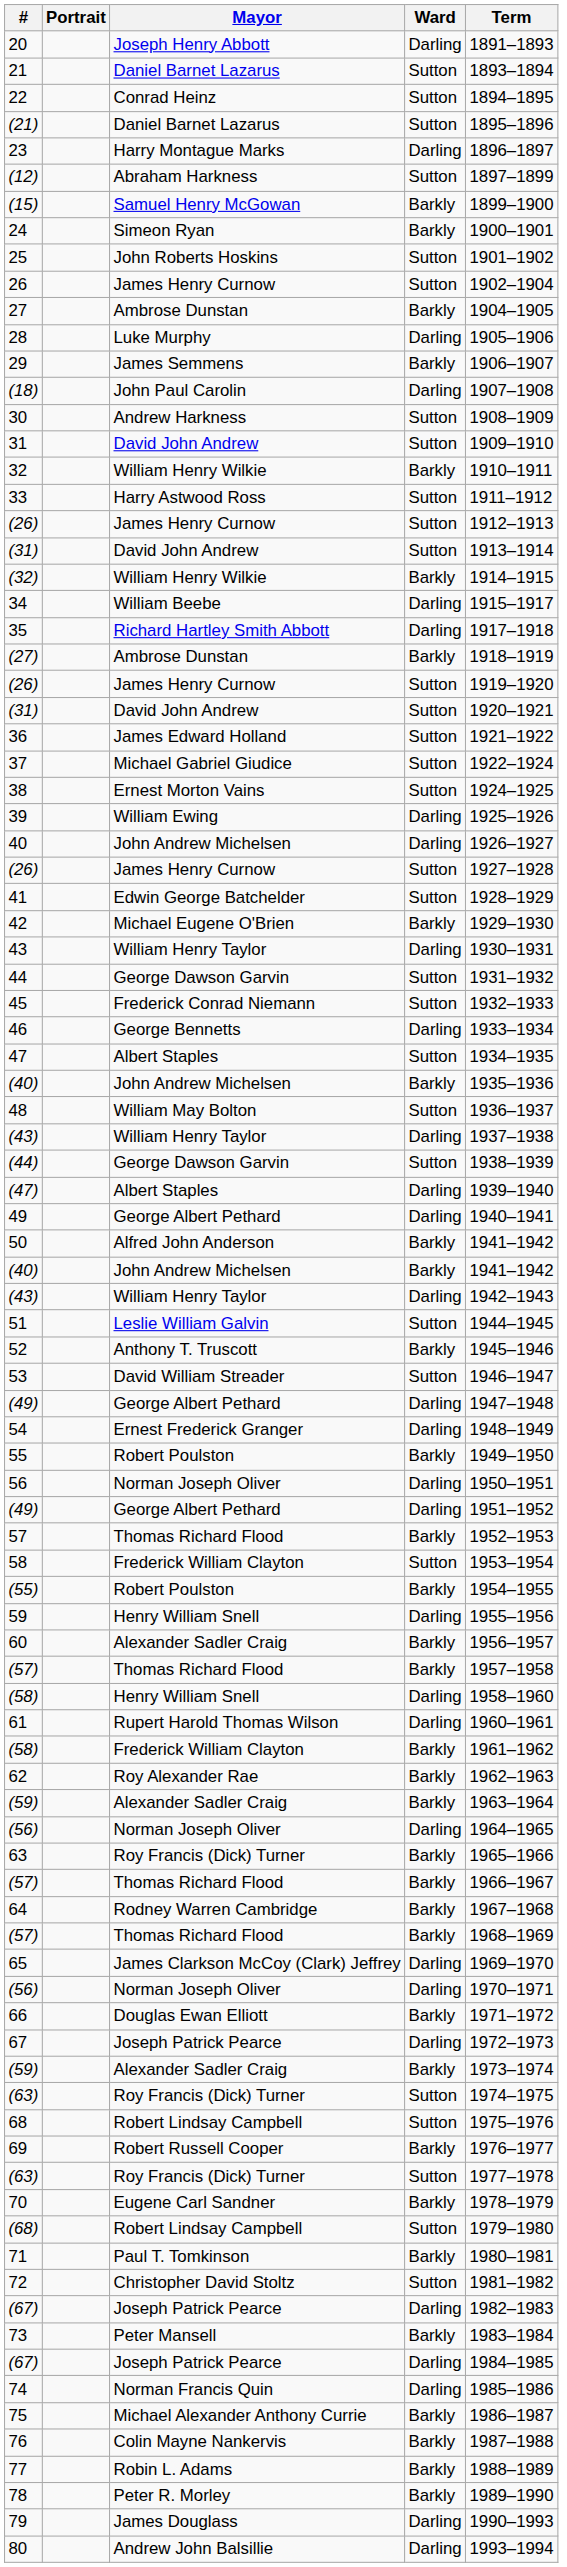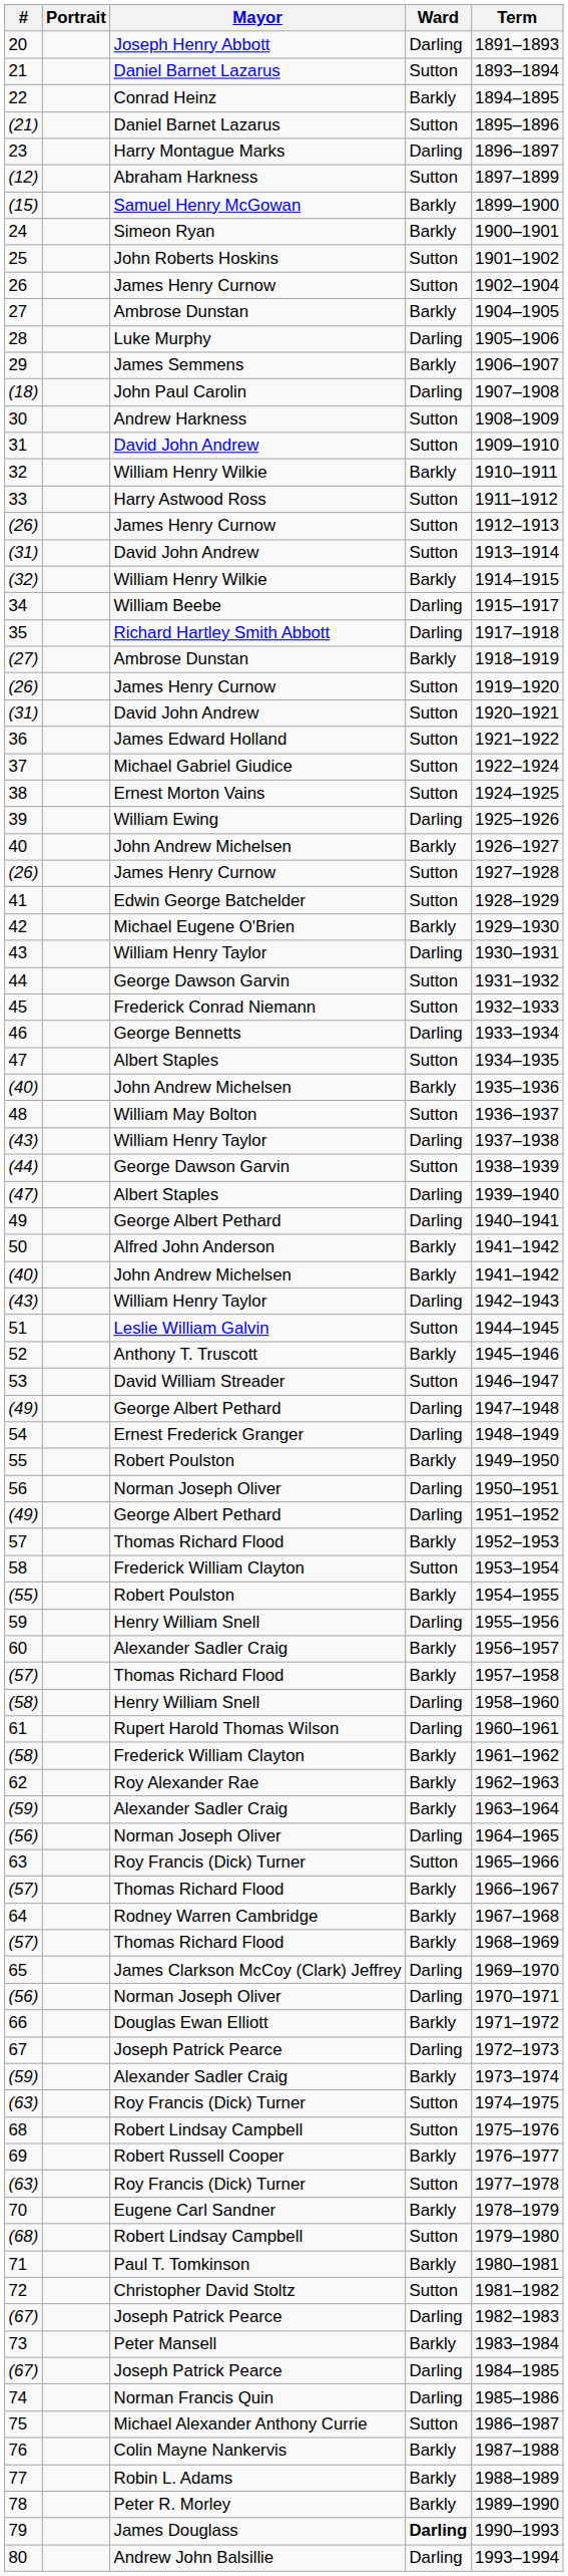 <table class="wikitable">
 <tr>
 <th>#</th>
 <th>Portrait</th>
 <th><a href='#'>Mayor</a></th>
 <th>Ward</th>
 <th>Term</th>
 </tr>
 <tr>
 <td>20</td>
 <td></td>
 <td><a href='#'>Joseph Henry Abbott</a></td>
 <td>Darling</td>
 <td>1891–1893</td>
 </tr>
 <tr>
 <td>21</td>
 <td></td>
 <td><a href='#'>Daniel Barnet Lazarus</a></td>
 <td>Sutton</td>
 <td>1893–1894</td>
 </tr>
 <tr>
 <td>22</td>
 <td></td>
 <td>Conrad Heinz</td>
-<td>Sutton</td>
+<td>Barkly</td>
 <td>1894–1895</td>
 </tr>
 <tr>
 <td><em>(21)</em></td>
 <td></td>
 <td>Daniel Barnet Lazarus</td>
 <td>Sutton</td>
 <td>1895–1896</td>
 </tr>
 <tr>
 <td>23</td>
 <td></td>
 <td>Harry Montague Marks</td>
 <td>Darling</td>
 <td>1896–1897</td>
 </tr>
 <tr>
 <td><em>(12)</em></td>
 <td></td>
 <td>Abraham Harkness</td>
 <td>Sutton</td>
 <td>1897–1899</td>
 </tr>
 <tr>
 <td><em>(15)</em></td>
 <td></td>
 <td><a href='#'>Samuel Henry McGowan</a></td>
 <td>Barkly</td>
 <td>1899–1900</td>
 </tr>
 <tr>
 <td>24</td>
 <td></td>
 <td>Simeon Ryan</td>
 <td>Barkly</td>
 <td>1900–1901</td>
 </tr>
 <tr>
 <td>25</td>
 <td></td>
 <td>John Roberts Hoskins</td>
 <td>Sutton</td>
 <td>1901–1902</td>
 </tr>
 <tr>
 <td>26</td>
 <td></td>
 <td>James Henry Curnow</td>
 <td>Sutton</td>
 <td>1902–1904</td>
 </tr>
 <tr>
 <td>27</td>
 <td></td>
 <td>Ambrose Dunstan</td>
 <td>Barkly</td>
 <td>1904–1905</td>
 </tr>
 <tr>
 <td>28</td>
 <td></td>
 <td>Luke Murphy</td>
 <td>Darling</td>
 <td>1905–1906</td>
 </tr>
 <tr>
 <td>29</td>
 <td></td>
 <td>James Semmens</td>
 <td>Barkly</td>
 <td>1906–1907</td>
 </tr>
 <tr>
 <td><em>(18)</em></td>
 <td></td>
 <td>John Paul Carolin</td>
 <td>Darling</td>
 <td>1907–1908</td>
 </tr>
 <tr>
 <td>30</td>
 <td></td>
 <td>Andrew Harkness</td>
 <td>Sutton</td>
 <td>1908–1909</td>
 </tr>
 <tr>
 <td>31</td>
 <td></td>
 <td><a href='#'>David John Andrew</a></td>
 <td>Sutton</td>
 <td>1909–1910</td>
 </tr>
 <tr>
 <td>32</td>
 <td></td>
 <td>William Henry Wilkie</td>
 <td>Barkly</td>
 <td>1910–1911</td>
 </tr>
 <tr>
 <td>33</td>
 <td></td>
 <td>Harry Astwood Ross</td>
 <td>Sutton</td>
 <td>1911–1912</td>
 </tr>
 <tr>
 <td><em>(26)</em></td>
 <td></td>
 <td>James Henry Curnow</td>
 <td>Sutton</td>
 <td>1912–1913</td>
 </tr>
 <tr>
 <td><em>(31)</em></td>
 <td></td>
 <td>David John Andrew</td>
 <td>Sutton</td>
 <td>1913–1914</td>
 </tr>
 <tr>
 <td><em>(32)</em></td>
 <td></td>
 <td>William Henry Wilkie</td>
 <td>Barkly</td>
 <td>1914–1915</td>
 </tr>
 <tr>
 <td>34</td>
 <td></td>
 <td>William Beebe</td>
 <td>Darling</td>
 <td>1915–1917</td>
 </tr>
 <tr>
 <td>35</td>
 <td></td>
 <td><a href='#'>Richard Hartley Smith Abbott</a></td>
 <td>Darling</td>
 <td>1917–1918</td>
 </tr>
 <tr>
 <td><em>(27)</em></td>
 <td></td>
 <td>Ambrose Dunstan</td>
 <td>Barkly</td>
 <td>1918–1919</td>
 </tr>
 <tr>
 <td><em>(26)</em></td>
 <td></td>
 <td>James Henry Curnow</td>
 <td>Sutton</td>
 <td>1919–1920</td>
 </tr>
 <tr>
 <td><em>(31)</em></td>
 <td></td>
 <td>David John Andrew</td>
 <td>Sutton</td>
 <td>1920–1921</td>
 </tr>
 <tr>
 <td>36</td>
 <td></td>
 <td>James Edward Holland</td>
 <td>Sutton</td>
 <td>1921–1922</td>
 </tr>
 <tr>
 <td>37</td>
 <td></td>
 <td>Michael Gabriel Giudice</td>
 <td>Sutton</td>
 <td>1922–1924</td>
 </tr>
 <tr>
 <td>38</td>
 <td></td>
 <td>Ernest Morton Vains</td>
 <td>Sutton</td>
 <td>1924–1925</td>
 </tr>
 <tr>
 <td>39</td>
 <td></td>
 <td>William Ewing</td>
 <td>Darling</td>
 <td>1925–1926</td>
 </tr>
 <tr>
 <td>40</td>
 <td></td>
 <td>John Andrew Michelsen</td>
-<td>Darling</td>
+<td>Barkly</td>
 <td>1926–1927</td>
 </tr>
 <tr>
 <td><em>(26)</em></td>
 <td></td>
 <td>James Henry Curnow</td>
 <td>Sutton</td>
 <td>1927–1928</td>
 </tr>
 <tr>
 <td>41</td>
 <td></td>
 <td>Edwin George Batchelder</td>
 <td>Sutton</td>
 <td>1928–1929</td>
 </tr>
 <tr>
 <td>42</td>
 <td></td>
 <td>Michael Eugene O'Brien</td>
 <td>Barkly</td>
 <td>1929–1930</td>
 </tr>
 <tr>
 <td>43</td>
 <td></td>
 <td>William Henry Taylor</td>
 <td>Darling</td>
 <td>1930–1931</td>
 </tr>
 <tr>
 <td>44</td>
 <td></td>
 <td>George Dawson Garvin</td>
 <td>Sutton</td>
 <td>1931–1932</td>
 </tr>
 <tr>
 <td>45</td>
 <td></td>
 <td>Frederick Conrad Niemann</td>
 <td>Sutton</td>
 <td>1932–1933</td>
 </tr>
 <tr>
 <td>46</td>
 <td></td>
 <td>George Bennetts</td>
 <td>Darling</td>
 <td>1933–1934</td>
 </tr>
 <tr>
 <td>47</td>
 <td></td>
 <td>Albert Staples</td>
 <td>Sutton</td>
 <td>1934–1935</td>
 </tr>
 <tr>
 <td><em>(40)</em></td>
 <td></td>
 <td>John Andrew Michelsen</td>
 <td>Barkly</td>
 <td>1935–1936</td>
 </tr>
 <tr>
 <td>48</td>
 <td></td>
 <td>William May Bolton</td>
 <td>Sutton</td>
 <td>1936–1937</td>
 </tr>
 <tr>
 <td><em>(43)</em></td>
 <td></td>
 <td>William Henry Taylor</td>
 <td>Darling</td>
 <td>1937–1938</td>
 </tr>
 <tr>
 <td><em>(44)</em></td>
 <td></td>
 <td>George Dawson Garvin</td>
 <td>Sutton</td>
 <td>1938–1939</td>
 </tr>
 <tr>
 <td><em>(47)</em></td>
 <td></td>
 <td>Albert Staples</td>
 <td>Darling</td>
 <td>1939–1940</td>
 </tr>
 <tr>
 <td>49</td>
 <td></td>
 <td>George Albert Pethard</td>
 <td>Darling</td>
 <td>1940–1941</td>
 </tr>
 <tr>
 <td>50</td>
 <td></td>
 <td>Alfred John Anderson</td>
 <td>Barkly</td>
 <td>1941–1942</td>
 </tr>
 <tr>
 <td><em>(40)</em></td>
 <td></td>
 <td>John Andrew Michelsen</td>
 <td>Barkly</td>
 <td>1941–1942</td>
 </tr>
 <tr>
 <td><em>(43)</em></td>
 <td></td>
 <td>William Henry Taylor</td>
 <td>Darling</td>
 <td>1942–1943</td>
 </tr>
 <tr>
 <td>51</td>
 <td></td>
 <td><a href='#'>Leslie William Galvin</a></td>
 <td>Sutton</td>
 <td>1944–1945</td>
 </tr>
 <tr>
 <td>52</td>
 <td></td>
 <td>Anthony T. Truscott</td>
 <td>Barkly</td>
 <td>1945–1946</td>
 </tr>
 <tr>
 <td>53</td>
 <td></td>
 <td>David William Streader</td>
 <td>Sutton</td>
 <td>1946–1947</td>
 </tr>
 <tr>
 <td><em>(49)</em></td>
 <td></td>
 <td>George Albert Pethard</td>
 <td>Darling</td>
 <td>1947–1948</td>
 </tr>
 <tr>
 <td>54</td>
 <td></td>
 <td>Ernest Frederick Granger</td>
 <td>Darling</td>
 <td>1948–1949</td>
 </tr>
 <tr>
 <td>55</td>
 <td></td>
 <td>Robert Poulston</td>
 <td>Barkly</td>
 <td>1949–1950</td>
 </tr>
 <tr>
 <td>56</td>
 <td></td>
 <td>Norman Joseph Oliver</td>
 <td>Darling</td>
 <td>1950–1951</td>
 </tr>
 <tr>
 <td><em>(49)</em></td>
 <td></td>
 <td>George Albert Pethard</td>
 <td>Darling</td>
 <td>1951–1952</td>
 </tr>
 <tr>
 <td>57</td>
 <td></td>
 <td>Thomas Richard Flood</td>
 <td>Barkly</td>
 <td>1952–1953</td>
 </tr>
 <tr>
 <td>58</td>
 <td></td>
 <td>Frederick William Clayton</td>
 <td>Sutton</td>
 <td>1953–1954</td>
 </tr>
 <tr>
 <td><em>(55)</em></td>
 <td></td>
 <td>Robert Poulston</td>
 <td>Barkly</td>
 <td>1954–1955</td>
 </tr>
 <tr>
 <td>59</td>
 <td></td>
 <td>Henry William Snell</td>
 <td>Darling</td>
 <td>1955–1956</td>
 </tr>
 <tr>
 <td>60</td>
 <td></td>
 <td>Alexander Sadler Craig</td>
 <td>Barkly</td>
 <td>1956–1957</td>
 </tr>
 <tr>
 <td><em>(57)</em></td>
 <td></td>
 <td>Thomas Richard Flood</td>
 <td>Barkly</td>
 <td>1957–1958</td>
 </tr>
 <tr>
 <td><em>(58)</em></td>
 <td></td>
 <td>Henry William Snell</td>
 <td>Darling</td>
 <td>1958–1960</td>
 </tr>
 <tr>
 <td>61</td>
 <td></td>
 <td>Rupert Harold Thomas Wilson</td>
 <td>Darling</td>
 <td>1960–1961</td>
 </tr>
 <tr>
 <td><em>(58)</em></td>
 <td></td>
 <td>Frederick William Clayton</td>
 <td>Barkly</td>
 <td>1961–1962</td>
 </tr>
 <tr>
 <td>62</td>
 <td></td>
 <td>Roy Alexander Rae</td>
 <td>Barkly</td>
 <td>1962–1963</td>
 </tr>
 <tr>
 <td><em>(59)</em></td>
 <td></td>
 <td>Alexander Sadler Craig</td>
 <td>Barkly</td>
 <td>1963–1964</td>
 </tr>
 <tr>
 <td><em>(56)</em></td>
 <td></td>
 <td>Norman Joseph Oliver</td>
 <td>Darling</td>
 <td>1964–1965</td>
 </tr>
 <tr>
 <td>63</td>
 <td></td>
 <td>Roy Francis (Dick) Turner</td>
-<td>Barkly</td>
+<td>Sutton</td>
 <td>1965–1966</td>
 </tr>
 <tr>
 <td><em>(57)</em></td>
 <td></td>
 <td>Thomas Richard Flood</td>
 <td>Barkly</td>
 <td>1966–1967</td>
 </tr>
 <tr>
 <td>64</td>
 <td></td>
 <td>Rodney Warren Cambridge</td>
 <td>Barkly</td>
 <td>1967–1968</td>
 </tr>
 <tr>
 <td><em>(57)</em></td>
 <td></td>
 <td>Thomas Richard Flood</td>
 <td>Barkly</td>
 <td>1968–1969</td>
 </tr>
 <tr>
 <td>65</td>
 <td></td>
 <td>James Clarkson McCoy (Clark) Jeffrey</td>
 <td>Darling</td>
 <td>1969–1970</td>
 </tr>
 <tr>
 <td><em>(56)</em></td>
 <td></td>
 <td>Norman Joseph Oliver</td>
 <td>Darling</td>
 <td>1970–1971</td>
 </tr>
 <tr>
 <td>66</td>
 <td></td>
 <td>Douglas Ewan Elliott</td>
 <td>Barkly</td>
 <td>1971–1972</td>
 </tr>
 <tr>
 <td>67</td>
 <td></td>
 <td>Joseph Patrick Pearce</td>
 <td>Darling</td>
 <td>1972–1973</td>
 </tr>
 <tr>
 <td><em>(59)</em></td>
 <td></td>
 <td>Alexander Sadler Craig</td>
 <td>Barkly</td>
 <td>1973–1974</td>
 </tr>
 <tr>
 <td><em>(63)</em></td>
 <td></td>
 <td>Roy Francis (Dick) Turner</td>
 <td>Sutton</td>
 <td>1974–1975</td>
 </tr>
 <tr>
 <td>68</td>
 <td></td>
 <td>Robert Lindsay Campbell</td>
 <td>Sutton</td>
 <td>1975–1976</td>
 </tr>
 <tr>
 <td>69</td>
 <td></td>
 <td>Robert Russell Cooper</td>
 <td>Barkly</td>
 <td>1976–1977</td>
 </tr>
 <tr>
 <td><em>(63)</em></td>
 <td></td>
 <td>Roy Francis (Dick) Turner</td>
 <td>Sutton</td>
 <td>1977–1978</td>
 </tr>
 <tr>
 <td>70</td>
 <td></td>
 <td>Eugene Carl Sandner</td>
 <td>Barkly</td>
 <td>1978–1979</td>
 </tr>
 <tr>
 <td><em>(68)</em></td>
 <td></td>
 <td>Robert Lindsay Campbell</td>
 <td>Sutton</td>
 <td>1979–1980</td>
 </tr>
 <tr>
 <td>71</td>
 <td></td>
 <td>Paul T. Tomkinson</td>
 <td>Barkly</td>
 <td>1980–1981</td>
 </tr>
 <tr>
 <td>72</td>
 <td></td>
 <td>Christopher David Stoltz</td>
 <td>Sutton</td>
 <td>1981–1982</td>
 </tr>
 <tr>
 <td><em>(67)</em></td>
 <td></td>
 <td>Joseph Patrick Pearce</td>
 <td>Darling</td>
 <td>1982–1983</td>
 </tr>
 <tr>
 <td>73</td>
 <td></td>
 <td>Peter Mansell</td>
 <td>Barkly</td>
 <td>1983–1984</td>
 </tr>
 <tr>
 <td><em>(67)</em></td>
 <td></td>
 <td>Joseph Patrick Pearce</td>
 <td>Darling</td>
 <td>1984–1985</td>
 </tr>
 <tr>
 <td>74</td>
 <td></td>
 <td>Norman Francis Quin</td>
 <td>Darling</td>
 <td>1985–1986</td>
 </tr>
 <tr>
 <td>75</td>
 <td></td>
 <td>Michael Alexander Anthony Currie</td>
-<td>Barkly</td>
+<td>Sutton</td>
 <td>1986–1987</td>
 </tr>
 <tr>
 <td>76</td>
 <td></td>
 <td>Colin Mayne Nankervis</td>
 <td>Barkly</td>
 <td>1987–1988</td>
 </tr>
 <tr>
 <td>77</td>
 <td></td>
 <td>Robin L. Adams</td>
 <td>Barkly</td>
 <td>1988–1989</td>
 </tr>
 <tr>
 <td>78</td>
 <td></td>
 <td>Peter R. Morley</td>
 <td>Barkly</td>
 <td>1989–1990</td>
 </tr>
 <tr>
 <td>79</td>
 <td></td>
 <td>James Douglass</td>
-<td>Darling</td>
+<td><strong>Darling</strong></td>
 <td>1990–1993</td>
 </tr>
 <tr>
 <td>80</td>
 <td></td>
 <td>Andrew John Balsillie</td>
 <td>Darling</td>
 <td>1993–1994</td>
 </tr>
 </table>
